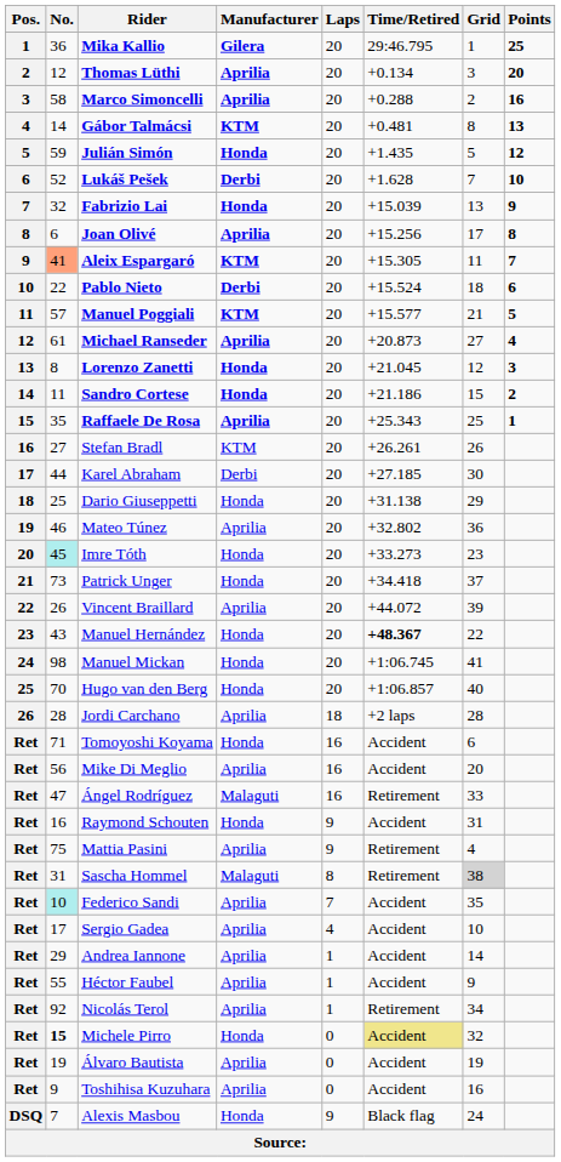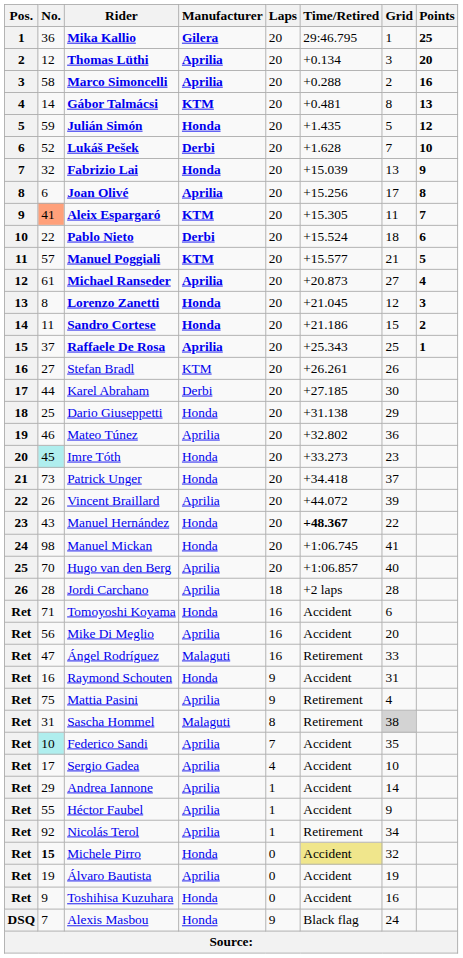 <table class="wikitable" style="font-size: 95%;">
 <tr>
 <th>Pos.</th>
 <th>No.</th>
 <th>Rider</th>
 <th>Manufacturer</th>
 <th>Laps</th>
 <th>Time/Retired</th>
 <th>Grid</th>
 <th>Points</th>
 </tr>
 <tr>
 <th>1</th>
 <td>36</td>
 <td> <strong><a href='#'>Mika Kallio</a></strong></td>
 <td><strong><a href='#'>Gilera</a></strong></td>
 <td>20</td>
 <td>29:46.795</td>
 <td>1</td>
 <td><strong>25</strong></td>
 </tr>
 <tr>
 <th>2</th>
 <td>12</td>
 <td> <strong><a href='#'>Thomas Lüthi</a></strong></td>
 <td><strong><a href='#'>Aprilia</a></strong></td>
 <td>20</td>
 <td>+0.134</td>
 <td>3</td>
 <td><strong>20</strong></td>
 </tr>
 <tr>
 <th>3</th>
 <td>58</td>
 <td> <strong><a href='#'>Marco Simoncelli</a></strong></td>
 <td><strong><a href='#'>Aprilia</a></strong></td>
 <td>20</td>
 <td>+0.288</td>
 <td>2</td>
 <td><strong>16</strong></td>
 </tr>
 <tr>
 <th>4</th>
 <td>14</td>
 <td> <strong><a href='#'>Gábor Talmácsi</a></strong></td>
 <td><strong><a href='#'>KTM</a></strong></td>
 <td>20</td>
 <td>+0.481</td>
 <td>8</td>
 <td><strong>13</strong></td>
 </tr>
 <tr>
 <th>5</th>
 <td>59</td>
 <td> <strong><a href='#'>Julián Simón</a></strong></td>
 <td><strong><a href='#'>Honda</a></strong></td>
 <td>20</td>
 <td>+1.435</td>
 <td>5</td>
 <td><strong>12</strong></td>
 </tr>
 <tr>
 <th>6</th>
 <td>52</td>
 <td> <strong><a href='#'>Lukáš Pešek</a></strong></td>
 <td><strong><a href='#'>Derbi</a></strong></td>
 <td>20</td>
 <td>+1.628</td>
 <td>7</td>
 <td><strong>10</strong></td>
 </tr>
 <tr>
 <th>7</th>
 <td>32</td>
 <td> <strong><a href='#'>Fabrizio Lai</a></strong></td>
 <td><strong><a href='#'>Honda</a></strong></td>
 <td>20</td>
 <td>+15.039</td>
 <td>13</td>
 <td><strong>9</strong></td>
 </tr>
 <tr>
 <th>8</th>
 <td>6</td>
 <td> <strong><a href='#'>Joan Olivé</a></strong></td>
 <td><strong><a href='#'>Aprilia</a></strong></td>
 <td>20</td>
 <td>+15.256</td>
 <td>17</td>
 <td><strong>8</strong></td>
 </tr>
 <tr>
 <th>9</th>
 <td style="background: lightsalmon;">41</td>
 <td> <strong><a href='#'>Aleix Espargaró</a></strong></td>
 <td><strong><a href='#'>KTM</a></strong></td>
 <td>20</td>
 <td>+15.305</td>
 <td>11</td>
 <td><strong>7</strong></td>
 </tr>
 <tr>
 <th>10</th>
 <td>22</td>
 <td> <strong><a href='#'>Pablo Nieto</a></strong></td>
 <td><strong><a href='#'>Derbi</a></strong></td>
 <td>20</td>
 <td>+15.524</td>
 <td>18</td>
 <td><strong>6</strong></td>
 </tr>
 <tr>
 <th>11</th>
 <td>57</td>
 <td> <strong><a href='#'>Manuel Poggiali</a></strong></td>
 <td><strong><a href='#'>KTM</a></strong></td>
 <td>20</td>
 <td>+15.577</td>
 <td>21</td>
 <td><strong>5</strong></td>
 </tr>
 <tr>
 <th>12</th>
 <td>61</td>
 <td> <strong><a href='#'>Michael Ranseder</a></strong></td>
 <td><strong><a href='#'>Aprilia</a></strong></td>
 <td>20</td>
 <td>+20.873</td>
 <td>27</td>
 <td><strong>4</strong></td>
 </tr>
 <tr>
 <th>13</th>
 <td>8</td>
 <td> <strong><a href='#'>Lorenzo Zanetti</a></strong></td>
 <td><strong><a href='#'>Honda</a></strong></td>
 <td>20</td>
 <td>+21.045</td>
 <td>12</td>
 <td><strong>3</strong></td>
 </tr>
 <tr>
 <th>14</th>
 <td>11</td>
 <td> <strong><a href='#'>Sandro Cortese</a></strong></td>
 <td><strong><a href='#'>Honda</a></strong></td>
 <td>20</td>
 <td>+21.186</td>
 <td>15</td>
 <td><strong>2</strong></td>
 </tr>
 <tr>
 <th>15</th>
-<td>35</td>
+<td>37</td>
 <td> <strong><a href='#'>Raffaele De Rosa</a></strong></td>
 <td><strong><a href='#'>Aprilia</a></strong></td>
 <td>20</td>
 <td>+25.343</td>
 <td>25</td>
 <td><strong>1</strong></td>
 </tr>
 <tr>
 <th>16</th>
 <td>27</td>
 <td> <a href='#'>Stefan Bradl</a></td>
 <td><a href='#'>KTM</a></td>
 <td>20</td>
 <td>+26.261</td>
 <td>26</td>
 <td></td>
 </tr>
 <tr>
 <th>17</th>
 <td>44</td>
 <td> <a href='#'>Karel Abraham</a></td>
 <td><a href='#'>Derbi</a></td>
 <td>20</td>
 <td>+27.185</td>
 <td>30</td>
 <td></td>
 </tr>
 <tr>
 <th>18</th>
 <td>25</td>
 <td> <a href='#'>Dario Giuseppetti</a></td>
 <td><a href='#'>Honda</a></td>
 <td>20</td>
 <td>+31.138</td>
 <td>29</td>
 <td></td>
 </tr>
 <tr>
 <th>19</th>
 <td>46</td>
 <td> <a href='#'>Mateo Túnez</a></td>
 <td><a href='#'>Aprilia</a></td>
 <td>20</td>
 <td>+32.802</td>
 <td>36</td>
 <td></td>
 </tr>
 <tr>
 <th>20</th>
 <td style="background: paleturquoise;">45</td>
 <td> <a href='#'>Imre Tóth</a></td>
 <td><a href='#'>Honda</a></td>
 <td>20</td>
 <td>+33.273</td>
 <td>23</td>
 <td></td>
 </tr>
 <tr>
 <th>21</th>
 <td>73</td>
 <td> <a href='#'>Patrick Unger</a></td>
 <td><a href='#'>Honda</a></td>
 <td>20</td>
 <td>+34.418</td>
 <td>37</td>
 <td></td>
 </tr>
 <tr>
 <th>22</th>
 <td>26</td>
 <td> <a href='#'>Vincent Braillard</a></td>
 <td><a href='#'>Aprilia</a></td>
 <td>20</td>
 <td>+44.072</td>
 <td>39</td>
 <td></td>
 </tr>
 <tr>
 <th>23</th>
 <td>43</td>
 <td> <a href='#'>Manuel Hernández</a></td>
 <td><a href='#'>Honda</a></td>
 <td>20</td>
 <td><strong>+48.367</strong></td>
 <td>22</td>
 <td></td>
 </tr>
 <tr>
 <th>24</th>
 <td>98</td>
 <td> <a href='#'>Manuel Mickan</a></td>
 <td><a href='#'>Honda</a></td>
 <td>20</td>
 <td>+1:06.745</td>
 <td>41</td>
 <td></td>
 </tr>
 <tr>
 <th>25</th>
 <td>70</td>
 <td> <a href='#'>Hugo van den Berg</a></td>
-<td><a href='#'>Honda</a></td>
+<td><a href='#'>Aprilia</a></td>
 <td>20</td>
 <td>+1:06.857</td>
 <td>40</td>
 <td></td>
 </tr>
 <tr>
 <th>26</th>
 <td>28</td>
 <td> <a href='#'>Jordi Carchano</a></td>
 <td><a href='#'>Aprilia</a></td>
 <td>18</td>
 <td>+2 laps</td>
 <td>28</td>
 <td></td>
 </tr>
 <tr>
 <th>Ret</th>
 <td>71</td>
 <td> <a href='#'>Tomoyoshi Koyama</a></td>
 <td><a href='#'>Honda</a></td>
 <td>16</td>
 <td>Accident</td>
 <td>6</td>
 <td></td>
 </tr>
 <tr>
 <th>Ret</th>
 <td>56</td>
 <td> <a href='#'>Mike Di Meglio</a></td>
 <td><a href='#'>Aprilia</a></td>
 <td>16</td>
 <td>Accident</td>
 <td>20</td>
 <td></td>
 </tr>
 <tr>
 <th>Ret</th>
 <td>47</td>
 <td> <a href='#'>Ángel Rodríguez</a></td>
 <td><a href='#'>Malaguti</a></td>
 <td>16</td>
 <td>Retirement</td>
 <td>33</td>
 <td></td>
 </tr>
 <tr>
 <th>Ret</th>
 <td>16</td>
 <td> <a href='#'>Raymond Schouten</a></td>
 <td><a href='#'>Honda</a></td>
 <td>9</td>
 <td>Accident</td>
 <td>31</td>
 <td></td>
 </tr>
 <tr>
 <th>Ret</th>
 <td>75</td>
 <td> <a href='#'>Mattia Pasini</a></td>
 <td><a href='#'>Aprilia</a></td>
 <td>9</td>
 <td>Retirement</td>
 <td>4</td>
 <td></td>
 </tr>
 <tr>
 <th>Ret</th>
 <td>31</td>
 <td> <a href='#'>Sascha Hommel</a></td>
 <td><a href='#'>Malaguti</a></td>
 <td>8</td>
 <td>Retirement</td>
 <td style="background: lightgrey;">38</td>
 <td></td>
 </tr>
 <tr>
 <th>Ret</th>
 <td style="background: paleturquoise;">10</td>
 <td> <a href='#'>Federico Sandi</a></td>
 <td><a href='#'>Aprilia</a></td>
 <td>7</td>
 <td>Accident</td>
 <td>35</td>
 <td></td>
 </tr>
 <tr>
 <th>Ret</th>
 <td>17</td>
 <td> <a href='#'>Sergio Gadea</a></td>
 <td><a href='#'>Aprilia</a></td>
 <td>4</td>
 <td>Accident</td>
 <td>10</td>
 <td></td>
 </tr>
 <tr>
 <th>Ret</th>
 <td>29</td>
 <td> <a href='#'>Andrea Iannone</a></td>
 <td><a href='#'>Aprilia</a></td>
 <td>1</td>
 <td>Accident</td>
 <td>14</td>
 <td></td>
 </tr>
 <tr>
 <th>Ret</th>
 <td>55</td>
 <td> <a href='#'>Héctor Faubel</a></td>
 <td><a href='#'>Aprilia</a></td>
 <td>1</td>
 <td>Accident</td>
 <td>9</td>
 <td></td>
 </tr>
 <tr>
 <th>Ret</th>
 <td>92</td>
 <td> <a href='#'>Nicolás Terol</a></td>
 <td><a href='#'>Aprilia</a></td>
 <td>1</td>
 <td>Retirement</td>
 <td>34</td>
 <td></td>
 </tr>
 <tr>
 <th>Ret</th>
 <td><strong>15</strong></td>
 <td> <a href='#'>Michele Pirro</a></td>
 <td><a href='#'>Honda</a></td>
 <td>0</td>
 <td style="background: khaki;">Accident</td>
 <td>32</td>
 <td></td>
 </tr>
 <tr>
 <th>Ret</th>
 <td>19</td>
 <td> <a href='#'>Álvaro Bautista</a></td>
 <td><a href='#'>Aprilia</a></td>
 <td>0</td>
 <td>Accident</td>
 <td>19</td>
 <td></td>
 </tr>
 <tr>
 <th>Ret</th>
 <td>9</td>
 <td> <a href='#'>Toshihisa Kuzuhara</a></td>
-<td><a href='#'>Aprilia</a></td>
+<td><a href='#'>Honda</a></td>
 <td>0</td>
 <td>Accident</td>
 <td>16</td>
 <td></td>
 </tr>
 <tr>
 <th>DSQ</th>
 <td>7</td>
 <td> <a href='#'>Alexis Masbou</a></td>
 <td><a href='#'>Honda</a></td>
 <td>9</td>
 <td>Black flag</td>
 <td>24</td>
 <td></td>
 </tr>
 <tr>
 <th colspan=8>Source: </th>
 </tr>
 </table>
